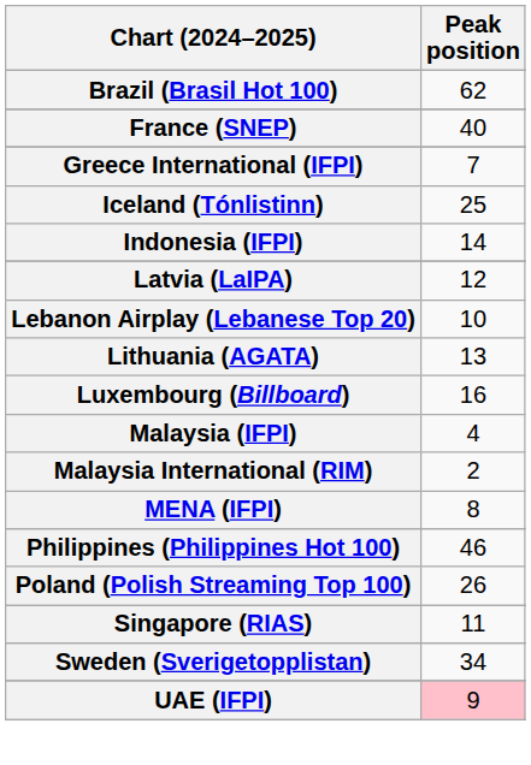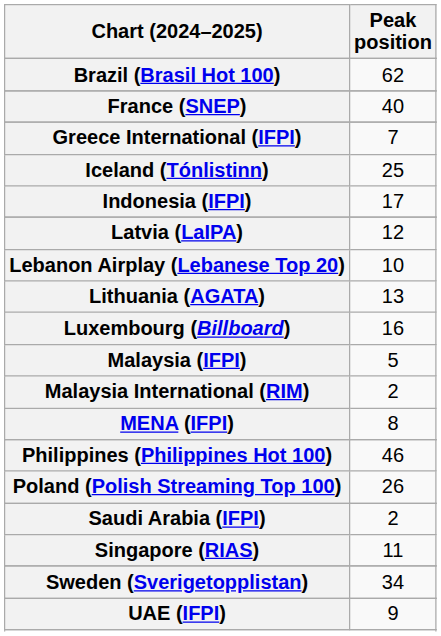 <table class="wikitable sortable plainrowheaders" style="text-align:center">
 <tr>
 <th scope="col">Chart (2024–2025)</th>
 <th scope="col">Peak<br>position</th>
 </tr>
 <tr>
 </tr>
 <tr>
 </tr>
 <tr>
 </tr>
 <tr>
 </tr>
 <tr>
 <th scope="row">Brazil (<a href='#'>Brasil Hot 100</a>)</th>
 <td>62</td>
 </tr>
 <tr>
 </tr>
 <tr>
 </tr>
 <tr>
 </tr>
 <tr>
 <th scope="row">France (<a href='#'>SNEP</a>)</th>
 <td>40</td>
 </tr>
 <tr>
 </tr>
 <tr>
 </tr>
 <tr>
 <th scope="row">Greece International (<a href='#'>IFPI</a>)</th>
 <td>7</td>
 </tr>
 <tr>
 <th scope="row">Iceland (<a href='#'>Tónlistinn</a>)</th>
 <td>25</td>
 </tr>
 <tr>
 <th scope="row">Indonesia (<a href='#'>IFPI</a>)</th>
-<td>14</td>
+<td>17</td>
 </tr>
 <tr>
 </tr>
 <tr>
 <th scope="row">Latvia (<a href='#'>LaIPA</a>)</th>
 <td>12</td>
 </tr>
 <tr>
 <th scope="row">Lebanon Airplay (<a href='#'>Lebanese Top 20</a>)</th>
 <td>10</td>
 </tr>
 <tr>
 <th scope="row">Lithuania (<a href='#'>AGATA</a>)</th>
 <td>13</td>
 </tr>
 <tr>
 <th scope="row">Luxembourg (<em><a href='#'>Billboard</a></em>)</th>
 <td>16</td>
 </tr>
 <tr>
 <th scope="row">Malaysia (<a href='#'>IFPI</a>)</th>
-<td>4</td>
+<td>5</td>
 </tr>
 <tr>
 <th scope="row">Malaysia International (<a href='#'>RIM</a>)</th>
 <td>2</td>
 </tr>
 <tr>
 <th scope="row"><a href='#'>MENA</a> (<a href='#'>IFPI</a>)</th>
 <td>8</td>
 </tr>
 <tr>
 </tr>
 <tr>
 </tr>
 <tr>
 </tr>
 <tr>
 <th scope="row">Philippines (<a href='#'>Philippines Hot 100</a>)</th>
 <td>46</td>
 </tr>
 <tr>
 <th scope="row">Poland (<a href='#'>Polish Streaming Top 100</a>)</th>
 <td>26</td>
 </tr>
 <tr>
 </tr>
 <tr>
+<th scope="row">Saudi Arabia (<a href='#'>IFPI</a>)</th>
+<td>2</td>
+</tr>
+<tr>
 <th scope="row">Singapore (<a href='#'>RIAS</a>)</th>
 <td>11</td>
 </tr>
 <tr>
 </tr>
 <tr>
 </tr>
 <tr>
 <th scope="row">Sweden (<a href='#'>Sverigetopplistan</a>)</th>
 <td>34</td>
 </tr>
 <tr>
 </tr>
 <tr>
 <th scope="row">UAE (<a href='#'>IFPI</a>)</th>
-<td style="background: pink;">9</td>
+<td>9</td>
 </tr>
 <tr>
 </tr>
 <tr>
 </tr>
 <tr>
 </tr>
 <tr>
 </tr>
 <tr>
 </tr>
 <tr>
 </tr>
 </table>
